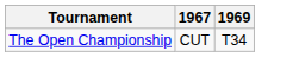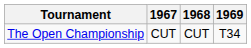 <table class="wikitable" style="font-size:95%;text-align:center;">
 <tr>
 <th>Tournament</th>
 <th>1967</th>
+<th>1968</th>
 <th>1969</th>
 </tr>
 <tr>
 <td align=left><a href='#'>The Open Championship</a></td>
 <td>CUT</td>
+<td>CUT</td>
 <td>T34</td>
 </tr>
 </table>
